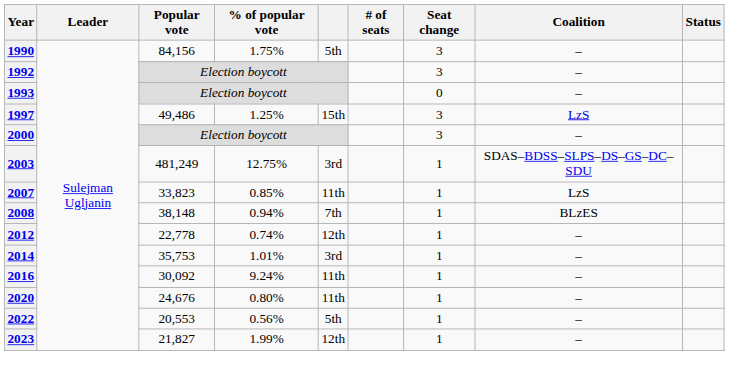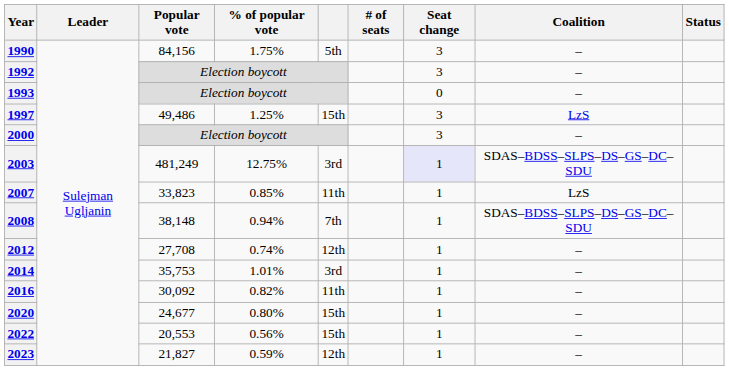 <table class="wikitable" style="text-align:center">
 <tr>
 <th>Year</th>
 <th>Leader</th>
 <th>Popular vote</th>
 <th>% of popular vote</th>
 <th></th>
 <th># of seats</th>
 <th>Seat change</th>
 <th>Coalition</th>
 <th>Status</th>
 </tr>
 <tr>
 <th><a href='#'>1990</a></th>
 <td rowspan="14"><a href='#'>Sulejman Ugljanin</a></td>
 <td>84,156</td>
 <td>1.75%</td>
 <td> 5th</td>
 <td></td>
 <td> 3</td>
 <td>–</td>
 <td></td>
 </tr>
 <tr>
 <th><a href='#'>1992</a></th>
 <td colspan="3" style="background:#ddd"><em>Election boycott</em></td>
 <td></td>
 <td> 3</td>
 <td>–</td>
 <td></td>
 </tr>
 <tr>
 <th><a href='#'>1993</a></th>
 <td colspan="3" style="background:#ddd"><em>Election boycott</em></td>
 <td></td>
 <td> 0</td>
 <td>–</td>
 <td></td>
 </tr>
 <tr>
 <th><a href='#'>1997</a></th>
 <td>49,486</td>
 <td>1.25%</td>
 <td> 15th</td>
 <td></td>
 <td> 3</td>
 <td><a href='#'>LzS</a></td>
 <td></td>
 </tr>
 <tr>
 <th><a href='#'>2000</a></th>
 <td colspan="3" style="background:#ddd"><em>Election boycott</em></td>
 <td></td>
 <td> 3</td>
 <td>–</td>
 <td></td>
 </tr>
 <tr>
 <th><a href='#'>2003</a></th>
 <td>481,249</td>
 <td>12.75%</td>
 <td> 3rd</td>
 <td></td>
-<td> 1</td>
+<td style="background: lavender;"> 1</td>
 <td>SDAS–<a href='#'>BDSS</a>–<a href='#'>SLPS</a>–<a href='#'>DS</a>–<a href='#'>GS</a>–<a href='#'>DC</a>–<a href='#'>SDU</a></td>
 <td></td>
 </tr>
 <tr>
 <th><a href='#'>2007</a></th>
 <td>33,823</td>
 <td>0.85%</td>
 <td> 11th</td>
 <td></td>
 <td> 1</td>
 <td>LzS</td>
 <td></td>
 </tr>
 <tr>
 <th><a href='#'>2008</a></th>
 <td>38,148</td>
 <td>0.94%</td>
 <td> 7th</td>
 <td></td>
 <td> 1</td>
-<td>BLzES</td>
+<td>SDAS–<a href='#'>BDSS</a>–<a href='#'>SLPS</a>–<a href='#'>DS</a>–<a href='#'>GS</a>–<a href='#'>DC</a>–<a href='#'>SDU</a></td>
 <td></td>
 </tr>
 <tr>
 <th><a href='#'>2012</a></th>
-<td>22,778</td>
+<td>27,708</td>
 <td>0.74%</td>
 <td> 12th</td>
 <td></td>
 <td> 1</td>
 <td>–</td>
 <td></td>
 </tr>
 <tr>
 <th><a href='#'>2014</a></th>
 <td>35,753</td>
 <td>1.01%</td>
 <td> 3rd</td>
 <td></td>
 <td> 1</td>
 <td>–</td>
 <td></td>
 </tr>
 <tr>
 <th><a href='#'>2016</a></th>
 <td>30,092</td>
-<td>9.24%</td>
+<td>0.82%</td>
 <td> 11th</td>
 <td></td>
 <td> 1</td>
 <td>–</td>
 <td></td>
 </tr>
 <tr>
 <th><a href='#'>2020</a></th>
-<td>24,676</td>
+<td>24,677</td>
 <td>0.80%</td>
-<td> 11th</td>
+<td> 15th</td>
 <td></td>
 <td> 1</td>
 <td>–</td>
 <td></td>
 </tr>
 <tr>
 <th><a href='#'>2022</a></th>
 <td>20,553</td>
 <td>0.56%</td>
-<td> 5th</td>
+<td> 15th</td>
 <td></td>
 <td> 1</td>
 <td>–</td>
 <td></td>
 </tr>
 <tr>
 <th><a href='#'>2023</a></th>
 <td>21,827</td>
-<td>1.99%</td>
+<td>0.59%</td>
 <td> 12th</td>
 <td></td>
 <td> 1</td>
 <td>–</td>
 <td></td>
 </tr>
 </table>
